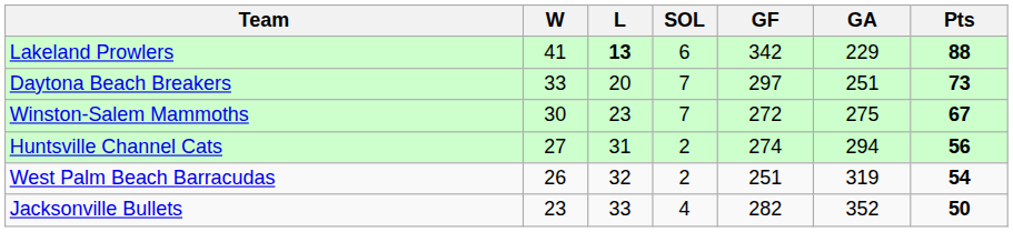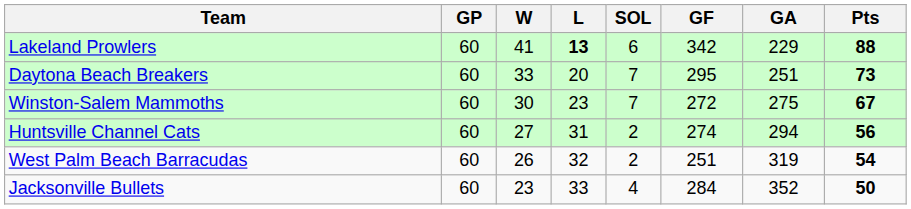 <table class="wikitable" style="text-align:center;">
 <tr>
 <th width="40%">Team</th>
+<th width="5%">GP</th>
 <th width="5%">W</th>
 <th width="5%">L</th>
 <th width="5%">SOL</th>
 <th width="7.5%">GF</th>
 <th width="7.5%">GA</th>
 <th width="7.5%">Pts</th>
 </tr>
 <tr bgcolor="#CCFFCC">
 <td align="left"><a href='#'>Lakeland Prowlers</a></td>
+<td>60</td>
 <td>41</td>
 <td><strong>13</strong></td>
 <td>6</td>
 <td>342</td>
 <td>229</td>
 <td><strong>88</strong></td>
 </tr>
 <tr bgcolor="#CCFFCC">
 <td align="left"><a href='#'>Daytona Beach Breakers</a></td>
+<td>60</td>
 <td>33</td>
 <td>20</td>
 <td>7</td>
-<td>297</td>
+<td>295</td>
 <td>251</td>
 <td><strong>73</strong></td>
 </tr>
 <tr bgcolor="#CCFFCC">
 <td align="left"><a href='#'>Winston-Salem Mammoths</a></td>
+<td>60</td>
 <td>30</td>
 <td>23</td>
 <td>7</td>
 <td>272</td>
 <td>275</td>
 <td><strong>67</strong></td>
 </tr>
 <tr bgcolor="#CCFFCC">
 <td align="left"><a href='#'>Huntsville Channel Cats</a></td>
+<td>60</td>
 <td>27</td>
 <td>31</td>
 <td>2</td>
 <td>274</td>
 <td>294</td>
 <td><strong>56</strong></td>
 </tr>
 <tr>
 <td align="left"><a href='#'>West Palm Beach Barracudas</a></td>
+<td>60</td>
 <td>26</td>
 <td>32</td>
 <td>2</td>
 <td>251</td>
 <td>319</td>
 <td><strong>54</strong></td>
 </tr>
 <tr>
 <td align="left"><a href='#'>Jacksonville Bullets</a></td>
+<td>60</td>
 <td>23</td>
 <td>33</td>
 <td>4</td>
-<td>282</td>
+<td>284</td>
 <td>352</td>
 <td><strong>50</strong></td>
 </tr>
 </table>
